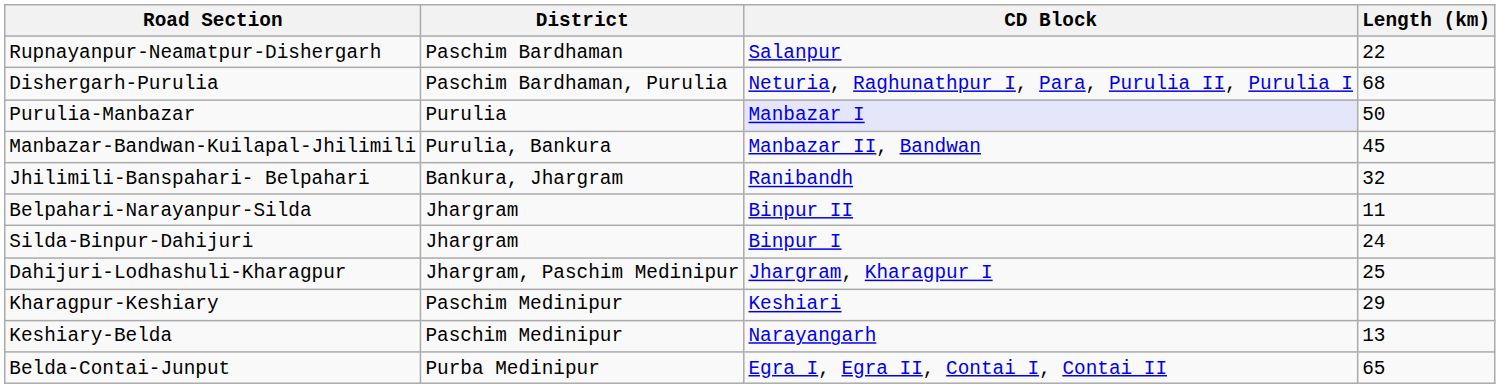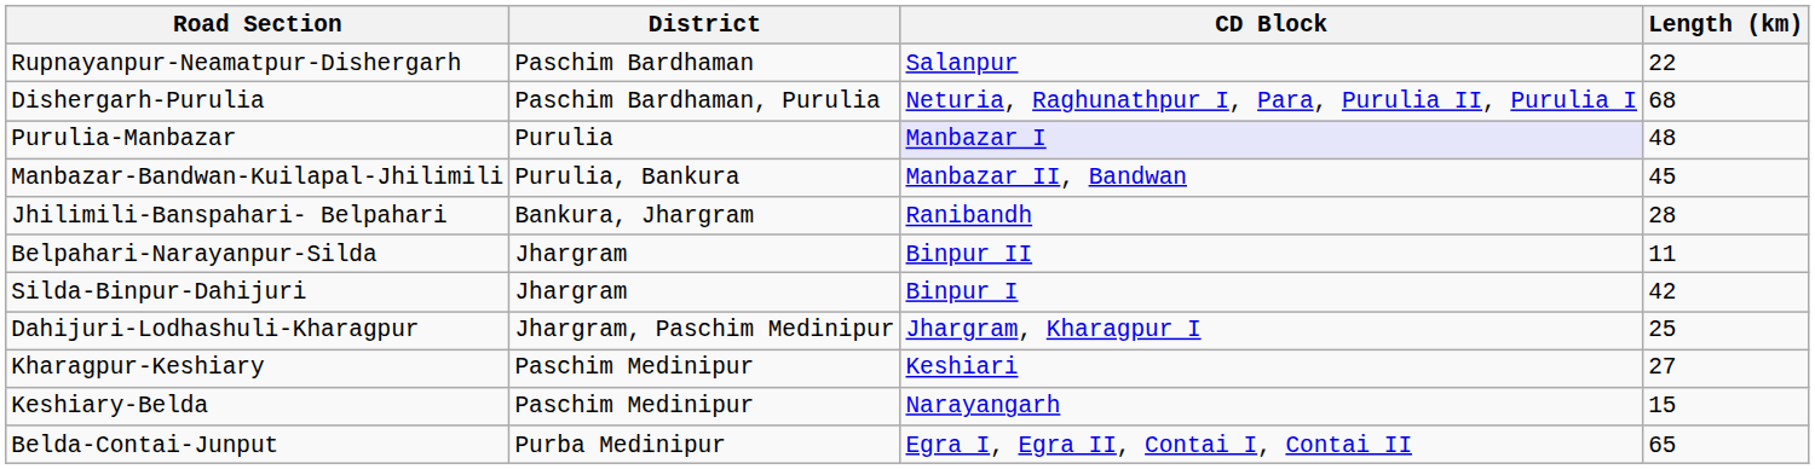 <table class="wikitable sortable">
 <tr>
 <th>Road Section</th>
 <th>District</th>
 <th>CD Block</th>
 <th>Length (km)</th>
 </tr>
 <tr>
 <td>Rupnayanpur-Neamatpur-Dishergarh</td>
 <td>Paschim Bardhaman</td>
 <td><a href='#'>Salanpur</a></td>
 <td>22</td>
 </tr>
 <tr>
 <td>Dishergarh-Purulia</td>
 <td>Paschim Bardhaman, Purulia</td>
 <td><a href='#'>Neturia</a>, <a href='#'>Raghunathpur I</a>, <a href='#'>Para</a>, <a href='#'>Purulia II</a>, <a href='#'>Purulia I</a></td>
 <td>68</td>
 </tr>
 <tr>
 <td>Purulia-Manbazar</td>
 <td>Purulia</td>
 <td style="background: lavender;"><a href='#'>Manbazar I</a></td>
-<td>50</td>
+<td>48</td>
 </tr>
 <tr>
 <td>Manbazar-Bandwan-Kuilapal-Jhilimili</td>
 <td>Purulia, Bankura</td>
 <td><a href='#'>Manbazar II</a>, <a href='#'>Bandwan</a></td>
 <td>45</td>
 </tr>
 <tr>
 <td>Jhilimili-Banspahari- Belpahari</td>
 <td>Bankura, Jhargram</td>
 <td><a href='#'>Ranibandh</a></td>
-<td>32</td>
+<td>28</td>
 </tr>
 <tr>
 <td>Belpahari-Narayanpur-Silda</td>
 <td>Jhargram</td>
 <td><a href='#'>Binpur II</a></td>
 <td>11</td>
 </tr>
 <tr>
 <td>Silda-Binpur-Dahijuri</td>
 <td>Jhargram</td>
 <td><a href='#'>Binpur I</a></td>
-<td>24</td>
+<td>42</td>
 </tr>
 <tr>
 <td>Dahijuri-Lodhashuli-Kharagpur</td>
 <td>Jhargram, Paschim Medinipur</td>
 <td><a href='#'>Jhargram</a>, <a href='#'>Kharagpur I</a></td>
 <td>25</td>
 </tr>
 <tr>
 <td>Kharagpur-Keshiary</td>
 <td>Paschim Medinipur</td>
 <td><a href='#'>Keshiari</a></td>
-<td>29</td>
+<td>27</td>
 </tr>
 <tr>
 <td>Keshiary-Belda</td>
 <td>Paschim Medinipur</td>
 <td><a href='#'>Narayangarh</a></td>
-<td>13</td>
+<td>15</td>
 </tr>
 <tr>
 <td>Belda-Contai-Junput</td>
 <td>Purba Medinipur</td>
 <td><a href='#'>Egra I</a>, <a href='#'>Egra II</a>, <a href='#'>Contai I</a>, <a href='#'>Contai II</a></td>
 <td>65</td>
 </tr>
 </table>
